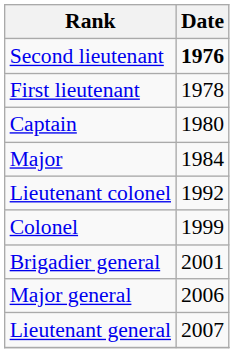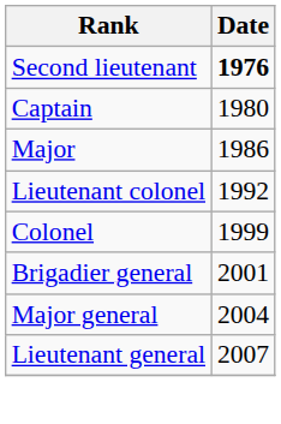 <table class="wikitable">
 <tr>
 <th>Rank</th>
 <th>Date</th>
 </tr>
 <tr>
 <td> <a href='#'>Second lieutenant</a></td>
 <td><strong>1976</strong></td>
 </tr>
 <tr>
-<td> <a href='#'>First lieutenant</a></td>
-<td>1978</td>
-</tr>
-<tr>
 <td> <a href='#'>Captain</a></td>
 <td>1980</td>
 </tr>
 <tr>
 <td> <a href='#'>Major</a></td>
-<td>1984</td>
+<td>1986</td>
 </tr>
 <tr>
 <td> <a href='#'>Lieutenant colonel</a></td>
 <td>1992</td>
 </tr>
 <tr>
 <td> <a href='#'>Colonel</a></td>
 <td>1999</td>
 </tr>
 <tr>
 <td> <a href='#'>Brigadier general</a></td>
 <td>2001</td>
 </tr>
 <tr>
 <td> <a href='#'>Major general</a></td>
-<td>2006</td>
+<td>2004</td>
 </tr>
 <tr>
 <td> <a href='#'>Lieutenant general</a></td>
 <td>2007</td>
 </tr>
 <tr>
 </tr>
 </table>
